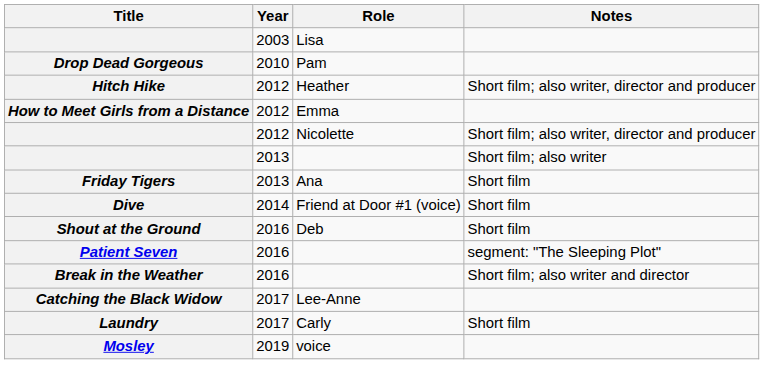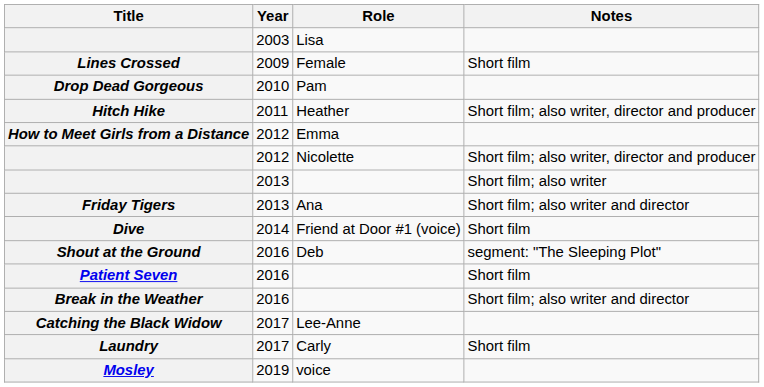 <table class="wikitable plainrowheaders sortable">
 <tr>
 <th scope="col">Title</th>
 <th scope="col">Year</th>
 <th scope="col">Role</th>
 <th scope="col" class="unsortable">Notes</th>
 </tr>
 <tr>
 <th scope="row"><em></em></th>
 <td>2003</td>
 <td>Lisa</td>
 <td></td>
 </tr>
 <tr>
+<th scope="row"><em>Lines Crossed</em></th>
+<td>2009</td>
+<td>Female</td>
+<td>Short film</td>
+</tr>
+<tr>
 <th scope="row"><em>Drop Dead Gorgeous</em></th>
 <td>2010</td>
 <td>Pam</td>
 <td></td>
 </tr>
 <tr>
 <th scope="row"><em>Hitch Hike</em></th>
-<td>2012</td>
+<td>2011</td>
 <td>Heather</td>
 <td>Short film; also writer, director and producer</td>
 </tr>
 <tr>
 <th scope="row"><em>How to Meet Girls from a Distance</em></th>
 <td>2012</td>
 <td>Emma</td>
 <td></td>
 </tr>
 <tr>
 <th scope="row"><em></em></th>
 <td>2012</td>
 <td>Nicolette</td>
 <td>Short film; also writer, director and producer</td>
 </tr>
 <tr>
 <th scope="row"><em></em></th>
 <td>2013</td>
 <td></td>
 <td>Short film; also writer</td>
 </tr>
 <tr>
 <th scope="row"><em>Friday Tigers</em></th>
 <td>2013</td>
 <td>Ana</td>
-<td>Short film</td>
+<td>Short film; also writer and director</td>
 </tr>
 <tr>
 <th scope="row"><em>Dive</em></th>
 <td>2014</td>
 <td>Friend at Door #1 (voice)</td>
 <td>Short film</td>
 </tr>
 <tr>
 <th scope="row"><em>Shout at the Ground</em></th>
 <td>2016</td>
 <td>Deb</td>
-<td>Short film</td>
+<td>segment: "The Sleeping Plot"</td>
 </tr>
 <tr>
 <th scope="row"><em><a href='#'>Patient Seven</a></em></th>
 <td>2016</td>
 <td></td>
-<td>segment: "The Sleeping Plot"</td>
+<td>Short film</td>
 </tr>
 <tr>
 <th scope="row"><em>Break in the Weather</em></th>
 <td>2016</td>
 <td></td>
 <td>Short film; also writer and director</td>
 </tr>
 <tr>
 <th scope="row"><em>Catching the Black Widow</em></th>
 <td>2017</td>
 <td>Lee-Anne</td>
 <td></td>
 </tr>
 <tr>
 <th scope="row"><em>Laundry</em></th>
 <td>2017</td>
 <td>Carly</td>
 <td>Short film</td>
 </tr>
 <tr>
 <th scope="row"><em><a href='#'>Mosley</a></em></th>
 <td>2019</td>
 <td>voice</td>
 <td></td>
 </tr>
 </table>
